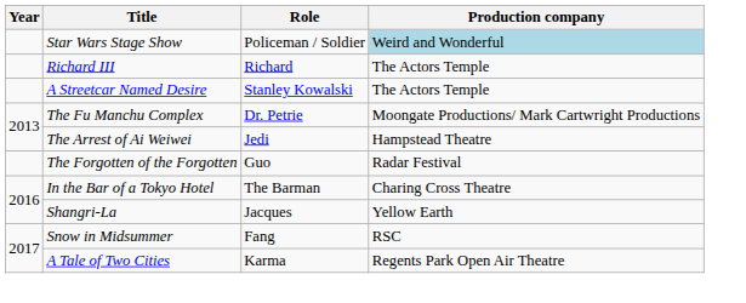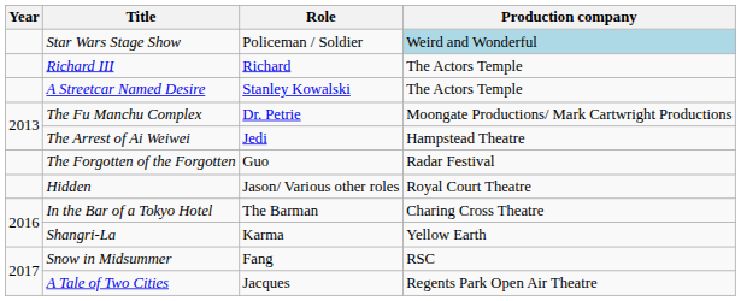 <table class="wikitable">
 <tr>
 <th>Year</th>
 <th>Title</th>
 <th>Role</th>
 <th>Production company</th>
 </tr>
 <tr>
 <td></td>
 <td><em>Star Wars Stage Show</em></td>
 <td>Policeman / Soldier</td>
 <td style="background: lightblue;">Weird and Wonderful</td>
 </tr>
 <tr>
 <td></td>
 <td><em><a href='#'>Richard III</a></em></td>
 <td><a href='#'>Richard</a></td>
 <td>The Actors Temple</td>
 </tr>
 <tr>
 <td></td>
 <td><em><a href='#'>A Streetcar Named Desire</a></em></td>
 <td><a href='#'>Stanley Kowalski</a></td>
 <td>The Actors Temple</td>
 </tr>
 <tr>
 <td rowspan="2">2013</td>
 <td><em>The Fu Manchu Complex</em></td>
 <td><a href='#'>Dr. Petrie</a></td>
 <td>Moongate Productions/ Mark Cartwright Productions</td>
 </tr>
 <tr>
 <td><em>The Arrest of Ai Weiwei</em></td>
 <td><a href='#'>Jedi</a></td>
 <td>Hampstead Theatre</td>
 </tr>
 <tr>
 <td></td>
 <td><em>The Forgotten of the Forgotten</em></td>
 <td>Guo</td>
 <td>Radar Festival</td>
 </tr>
 <tr>
+<td></td>
+<td><em>Hidden</em></td>
+<td>Jason/ Various other roles</td>
+<td>Royal Court Theatre</td>
+</tr>
+<tr>
 <td rowspan="2">2016</td>
 <td><em>In the Bar of a Tokyo Hotel</em></td>
 <td>The Barman</td>
 <td>Charing Cross Theatre</td>
 </tr>
 <tr>
 <td><em>Shangri-La</em></td>
-<td>Jacques</td>
+<td>Karma</td>
 <td>Yellow Earth</td>
 </tr>
 <tr>
 <td rowspan="2">2017</td>
 <td><em>Snow in Midsummer</em></td>
 <td>Fang</td>
 <td>RSC</td>
 </tr>
 <tr>
 <td><em><a href='#'>A Tale of Two Cities</a></em></td>
-<td>Karma</td>
+<td>Jacques</td>
 <td>Regents Park Open Air Theatre</td>
 </tr>
 </table>
